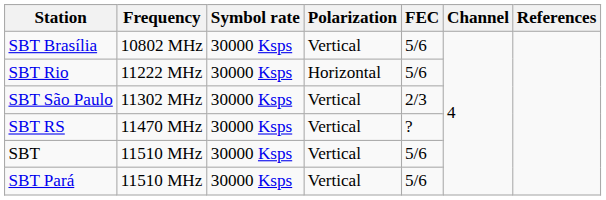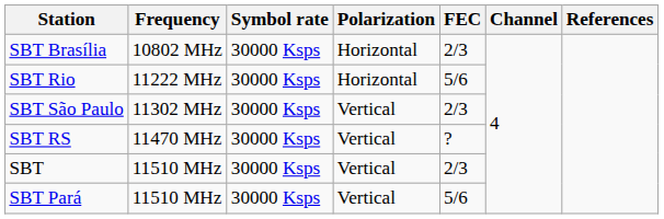 <table class="wikitable">
 <tr>
 <th>Station</th>
 <th>Frequency</th>
 <th>Symbol rate</th>
 <th>Polarization</th>
 <th>FEC</th>
 <th>Channel</th>
 <th>References</th>
 </tr>
 <tr>
 <td><a href='#'>SBT Brasília</a></td>
 <td>10802 MHz</td>
 <td>30000 <a href='#'>Ksps</a></td>
-<td>Vertical</td>
-<td>5/6</td>
+<td>Horizontal</td>
+<td>2/3</td>
 <td rowspan="6">4</td>
 <td rowspan="6"></td>
 </tr>
 <tr>
 <td><a href='#'>SBT Rio</a></td>
 <td>11222 MHz</td>
 <td>30000 <a href='#'>Ksps</a></td>
 <td>Horizontal</td>
 <td>5/6</td>
 </tr>
 <tr>
 <td><a href='#'>SBT São Paulo</a></td>
 <td>11302 MHz</td>
 <td>30000 <a href='#'>Ksps</a></td>
 <td>Vertical</td>
 <td>2/3</td>
 </tr>
 <tr>
 <td><a href='#'>SBT RS</a></td>
 <td>11470 MHz</td>
 <td>30000 <a href='#'>Ksps</a></td>
 <td>Vertical</td>
 <td>?</td>
 </tr>
 <tr>
 <td>SBT</td>
 <td>11510 MHz</td>
 <td>30000 <a href='#'>Ksps</a></td>
 <td>Vertical</td>
-<td>5/6</td>
+<td>2/3</td>
 </tr>
 <tr>
 <td><a href='#'>SBT Pará</a></td>
 <td>11510 MHz</td>
 <td>30000 <a href='#'>Ksps</a></td>
 <td>Vertical</td>
 <td>5/6</td>
 </tr>
 </table>
